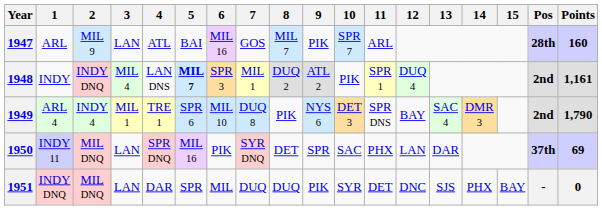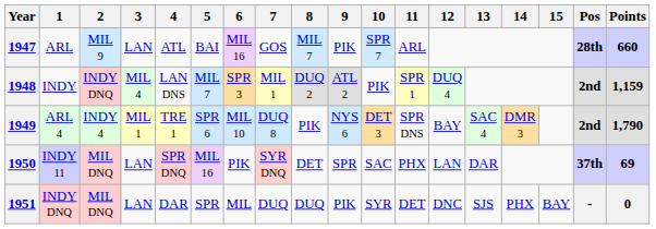 <table class="wikitable" style="text-align:center; font-size:90%">
 <tr>
 <th>Year</th>
 <th>1</th>
 <th>2</th>
 <th>3</th>
 <th>4</th>
 <th>5</th>
 <th>6</th>
 <th>7</th>
 <th>8</th>
 <th>9</th>
 <th>10</th>
 <th>11</th>
 <th>12</th>
 <th>13</th>
 <th>14</th>
 <th>15</th>
 <th>Pos</th>
 <th>Points</th>
 </tr>
 <tr>
 <th rowspan=1><a href='#'>1947</a></th>
 <td><a href='#'>ARL</a></td>
 <td style="background:#CFEAFF;"><a href='#'>MIL</a><br><small>9</small></td>
 <td><a href='#'>LAN</a></td>
 <td><a href='#'>ATL</a></td>
 <td><a href='#'>BAI</a></td>
 <td style="background:#EFCFFF;"><a href='#'>MIL</a><br><small>16</small></td>
 <td><a href='#'>GOS</a></td>
 <td style="background:#CFEAFF;"><a href='#'>MIL</a><br><small>7</small></td>
 <td><a href='#'>PIK</a></td>
 <td style="background:#CFEAFF;"><a href='#'>SPR</a><br><small>7</small></td>
 <td><a href='#'>ARL</a></td>
 <td colspan=4></td>
 <th style="background:#CFCFFF;">28th</th>
-<th style="background:#CFCFFF;">160</th>
+<th style="background:#CFCFFF;">660</th>
 </tr>
 <tr>
 <th rowspan=1><a href='#'>1948</a></th>
 <td><a href='#'>INDY</a></td>
 <td style="background:#FFCFCF;"><a href='#'>INDY</a><br><small>DNQ</small></td>
 <td style="background:#DFFFDF;"><a href='#'>MIL</a><br><small>4</small></td>
 <td><a href='#'>LAN</a><br><small>DNS</small></td>
-<td style="background:#CFEAFF;"><strong><a href='#'>MIL</a><br><small>7</small></strong></td>
+<td style="background:#CFEAFF;"><a href='#'>MIL</a><br><small>7</small></td>
 <td style="background:#FFDF9F;"><a href='#'>SPR</a><br><small>3</small></td>
 <td style="background:#FFFFBF;"><a href='#'>MIL</a><br><small>1</small></td>
 <td style="background:#DFDFDF;"><a href='#'>DUQ</a><br><small>2</small></td>
 <td style="background:#DFDFDF;"><a href='#'>ATL</a><br><small>2</small></td>
 <td><a href='#'>PIK</a></td>
 <td style="background:#FFFFBF;"><a href='#'>SPR</a><br><small>1</small></td>
 <td style="background:#DFFFDF;"><a href='#'>DUQ</a><br><small>4</small></td>
 <td colspan=3></td>
 <th style="background:#DFDFDF;">2nd</th>
-<th style="background:#DFDFDF;">1,161</th>
+<th style="background:#DFDFDF;">1,159</th>
 </tr>
 <tr>
 <th rowspan=1><a href='#'>1949</a></th>
 <td style="background:#DFFFDF;"><a href='#'>ARL</a><br><small>4</small></td>
 <td style="background:#DFFFDF;"><a href='#'>INDY</a><br><small>4</small></td>
 <td style="background:#FFFFBF;"><a href='#'>MIL</a><br><small>1</small></td>
 <td style="background:#FFFFBF;"><a href='#'>TRE</a><br><small>1</small></td>
 <td style="background:#CFEAFF;"><a href='#'>SPR</a><br><small>6</small></td>
 <td style="background:#CFEAFF;"><a href='#'>MIL</a><br><small>10</small></td>
 <td style="background:#CFEAFF;"><a href='#'>DUQ</a><br><small>8</small></td>
 <td><a href='#'>PIK</a></td>
 <td style="background:#CFEAFF;"><a href='#'>NYS</a><br><small>6</small></td>
 <td style="background:#FFDF9F;"><a href='#'>DET</a><br><small>3</small></td>
 <td><a href='#'>SPR</a><br><small>DNS</small></td>
 <td><a href='#'>BAY</a></td>
 <td style="background:#DFFFDF;"><a href='#'>SAC</a><br><small>4</small></td>
 <td style="background:#FFDF9F;"><a href='#'>DMR</a><br><small>3</small></td>
 <td colspan=1></td>
 <th style="background:#DFDFDF;">2nd</th>
 <th style="background:#DFDFDF;">1,790</th>
 </tr>
 <tr>
 <th rowspan=1><a href='#'>1950</a></th>
 <td style="background:#CFCFFF;"><a href='#'>INDY</a><br><small>11</small></td>
 <td style="background:#FFCFCF;"><a href='#'>MIL</a><br><small>DNQ</small></td>
 <td><a href='#'>LAN</a></td>
 <td style="background:#FFCFCF;"><a href='#'>SPR</a><br><small>DNQ</small></td>
 <td style="background:#EFCFFF;"><a href='#'>MIL</a><br><small>16</small></td>
 <td><a href='#'>PIK</a></td>
 <td style="background:#FFCFCF;"><a href='#'>SYR</a><br><small>DNQ</small></td>
 <td><a href='#'>DET</a></td>
 <td><a href='#'>SPR</a></td>
 <td><a href='#'>SAC</a></td>
 <td><a href='#'>PHX</a></td>
 <td><a href='#'>LAN</a><br><small> </small></td>
 <td><a href='#'>DAR</a></td>
 <td colspan=2></td>
 <th style="background:#CFCFFF;">37th</th>
 <th style="background:#CFCFFF;">69</th>
 </tr>
 <tr>
 <th rowspan=1><a href='#'>1951</a></th>
 <td style="background:#FFCFCF;"><a href='#'>INDY</a><br><small>DNQ</small></td>
 <td style="background:#FFCFCF;"><a href='#'>MIL</a><br><small>DNQ</small></td>
 <td><a href='#'>LAN</a></td>
 <td><a href='#'>DAR</a></td>
 <td><a href='#'>SPR</a></td>
 <td><a href='#'>MIL</a></td>
 <td><a href='#'>DUQ</a></td>
 <td><a href='#'>DUQ</a></td>
 <td><a href='#'>PIK</a></td>
 <td><a href='#'>SYR</a></td>
 <td><a href='#'>DET</a></td>
 <td><a href='#'>DNC</a></td>
 <td><a href='#'>SJS</a></td>
 <td><a href='#'>PHX</a></td>
 <td><a href='#'>BAY</a></td>
 <th>-</th>
 <th>0</th>
 </tr>
 </table>
